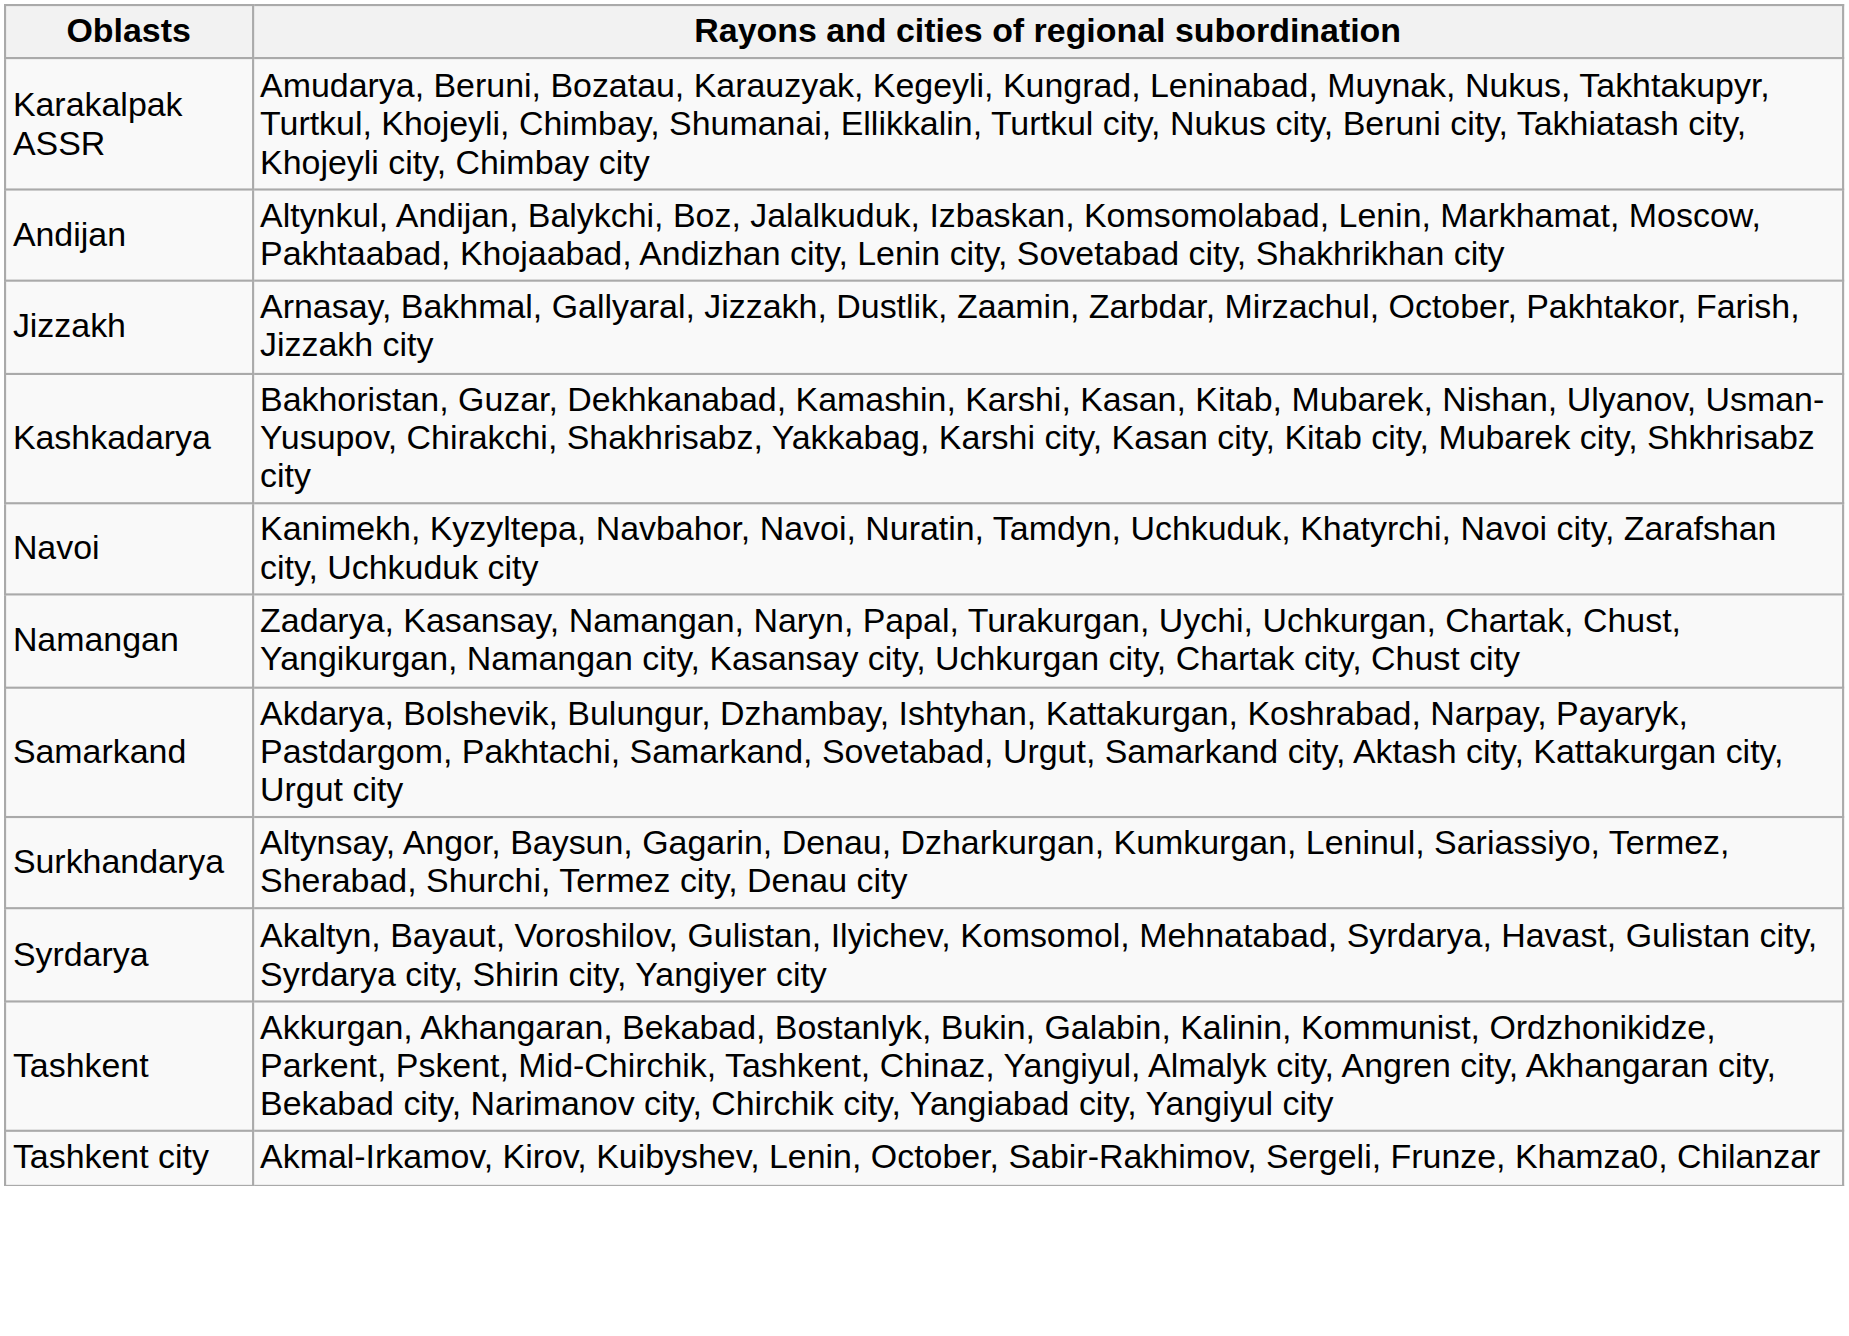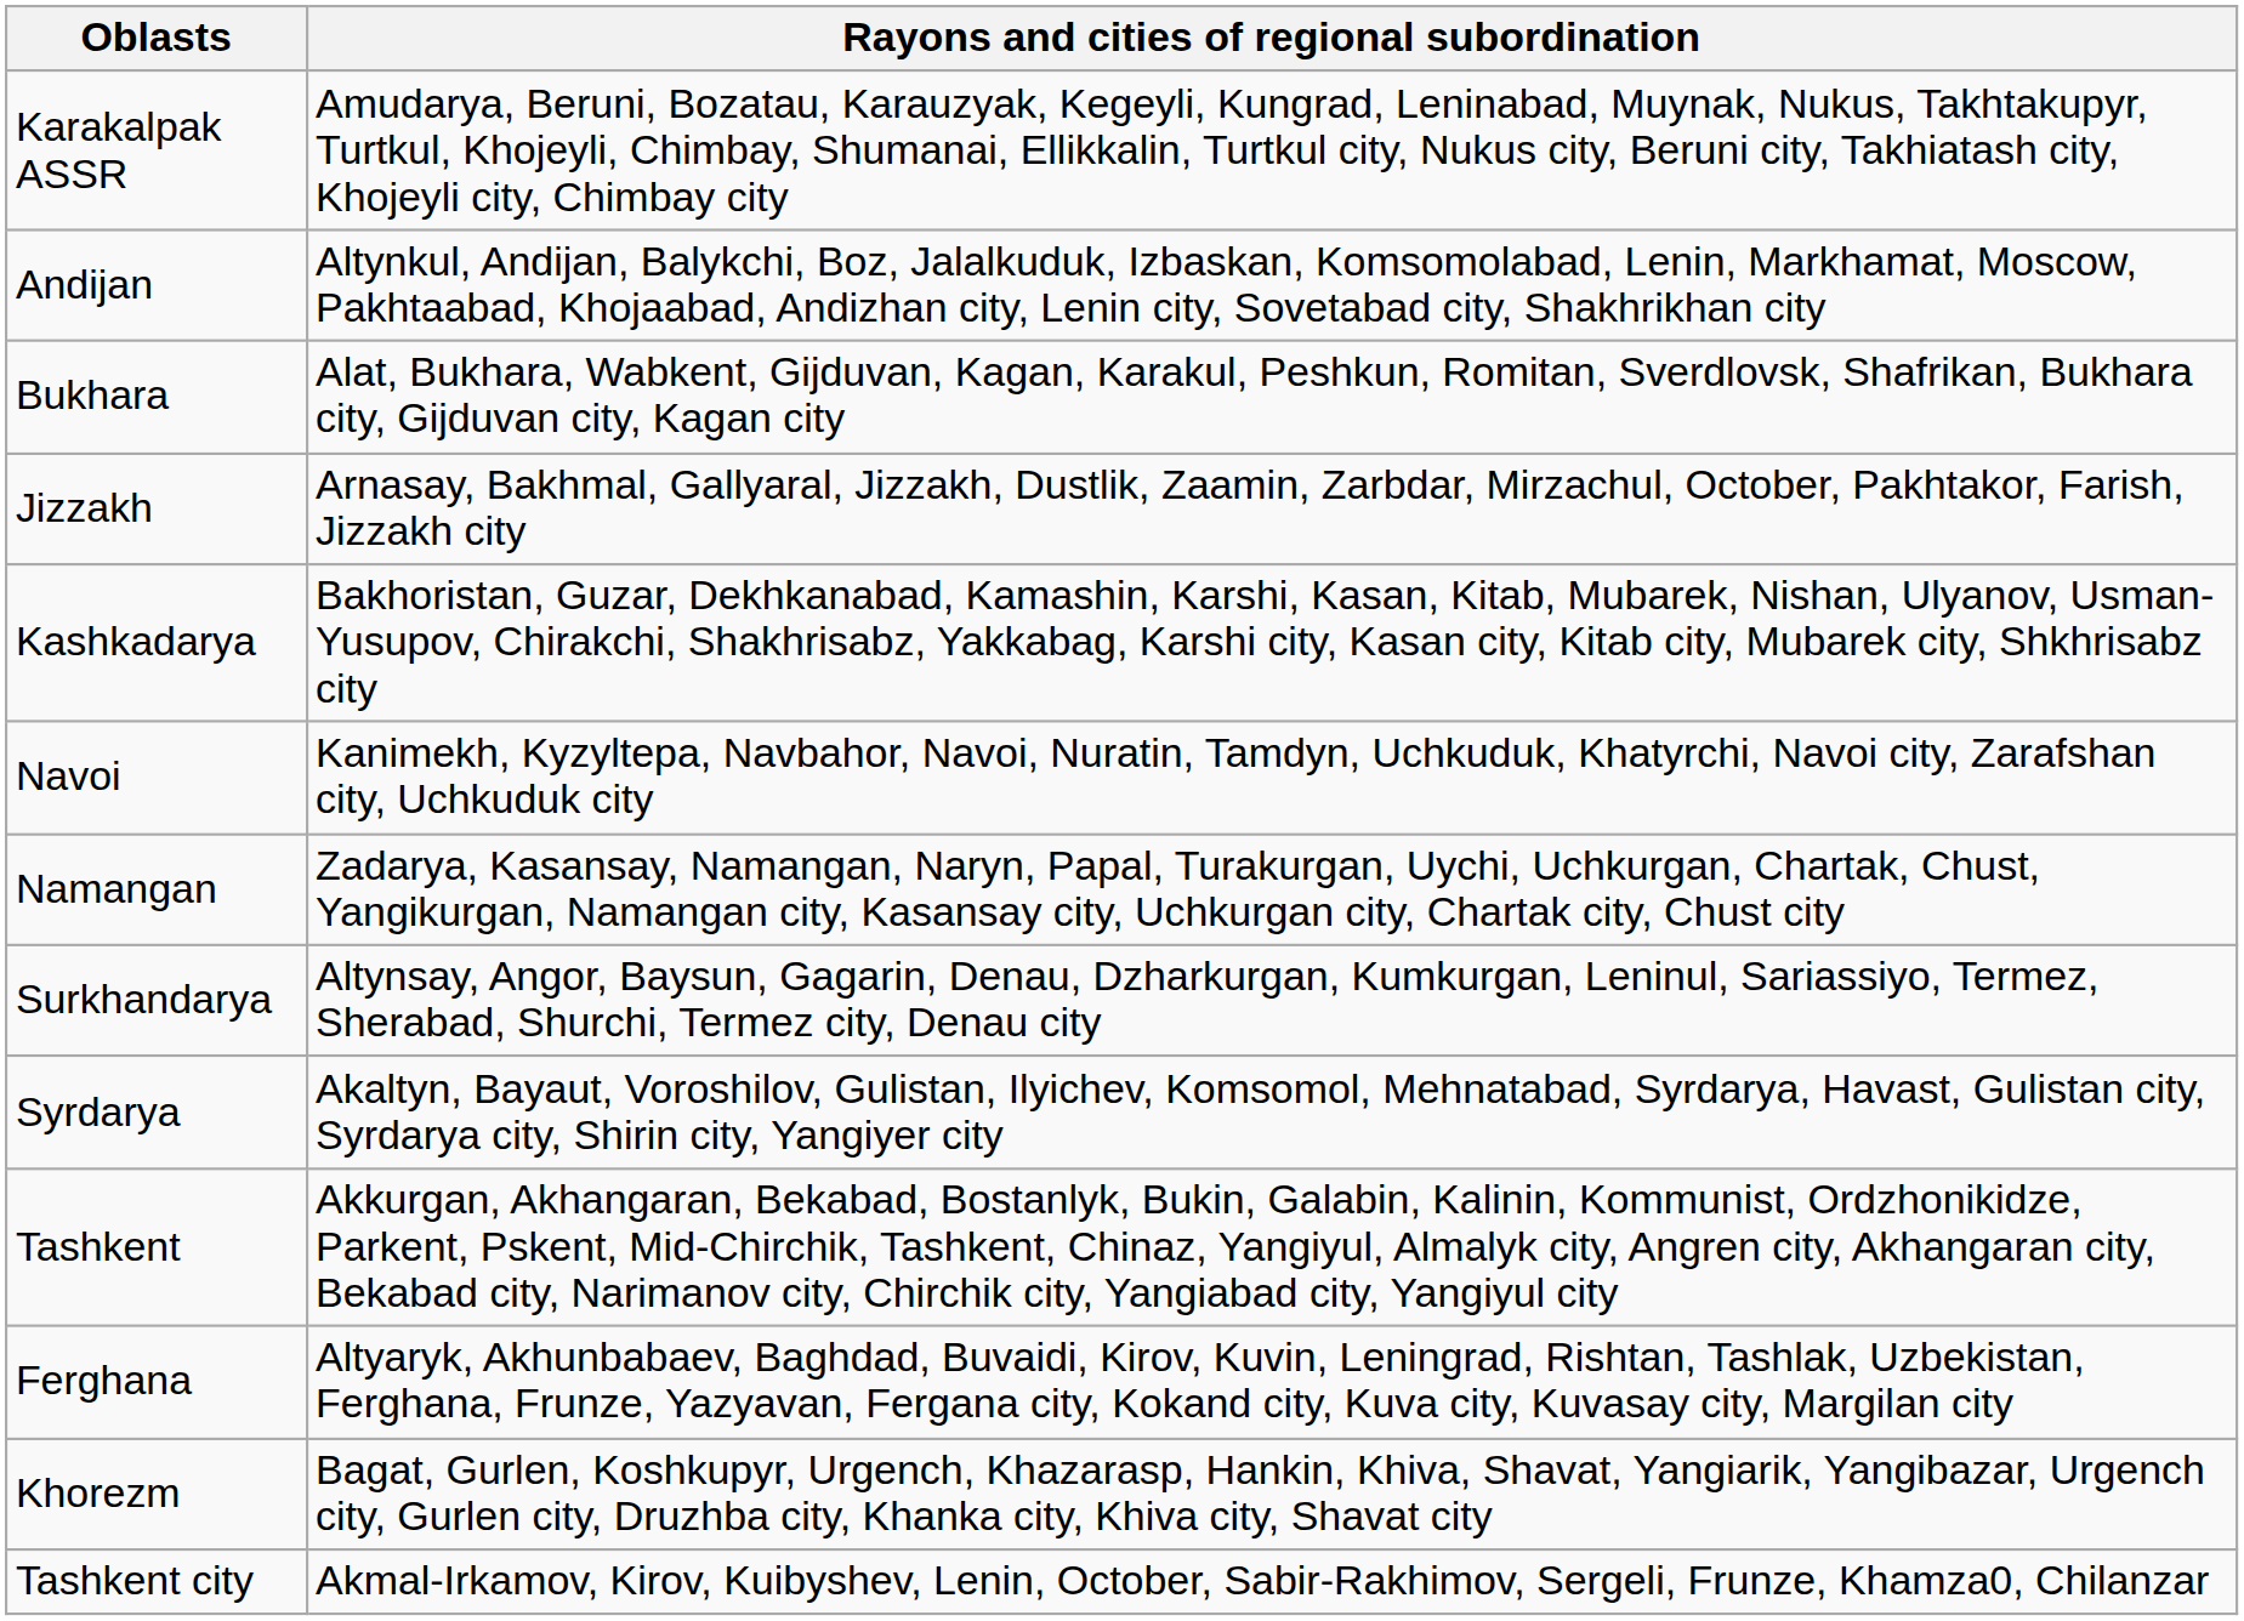 <table class="wikitable mw-collapsible mw-collapsed collapsible">
 <tr>
 <th>Oblasts</th>
 <th>Rayons and cities of regional subordination</th>
 </tr>
 <tr>
 <td>Karakalpak ASSR</td>
 <td>Amudarya, Beruni, Bozatau, Karauzyak, Kegeyli, Kungrad, Leninabad, Muynak, Nukus, Takhtakupyr, Turtkul, Khojeyli, Chimbay, Shumanai, Ellikkalin, Turtkul city, Nukus city, Beruni city, Takhiatash city, Khojeyli city, Chimbay city</td>
 </tr>
 <tr>
 <td>Andijan</td>
 <td>Altynkul, Andijan, Balykchi, Boz, Jalalkuduk, Izbaskan, Komsomolabad, Lenin, Markhamat, Moscow, Pakhtaabad, Khojaabad, Andizhan city, Lenin city, Sovetabad city, Shakhrikhan city</td>
+</tr>
+<tr>
+<td>Bukhara</td>
+<td>Alat, Bukhara, Wabkent, Gijduvan, Kagan, Karakul, Peshkun, Romitan, Sverdlovsk, Shafrikan, Bukhara city, Gijduvan city, Kagan city</td>
 </tr>
 <tr>
 <td>Jizzakh</td>
 <td>Arnasay, Bakhmal, Gallyaral, Jizzakh, Dustlik, Zaamin, Zarbdar, Mirzachul, October, Pakhtakor, Farish, Jizzakh city</td>
 </tr>
 <tr>
 <td>Kashkadarya</td>
 <td>Bakhoristan, Guzar, Dekhkanabad, Kamashin, Karshi, Kasan, Kitab, Mubarek, Nishan, Ulyanov, Usman-Yusupov, Chirakchi, Shakhrisabz, Yakkabag, Karshi city, Kasan city, Kitab city, Mubarek city, Shkhrisabz city</td>
 </tr>
 <tr>
 <td>Navoi</td>
 <td>Kanimekh, Kyzyltepa, Navbahor, Navoi, Nuratin, Tamdyn, Uchkuduk, Khatyrchi, Navoi city, Zarafshan city, Uchkuduk city</td>
 </tr>
 <tr>
 <td>Namangan</td>
 <td>Zadarya, Kasansay, Namangan, Naryn, Papal, Turakurgan, Uychi, Uchkurgan, Chartak, Chust, Yangikurgan, Namangan city, Kasansay city, Uchkurgan city, Chartak city, Chust city</td>
 </tr>
 <tr>
-<td>Samarkand</td>
-<td>Akdarya, Bolshevik, Bulungur, Dzhambay, Ishtyhan, Kattakurgan, Koshrabad, Narpay, Payaryk, Pastdargom, Pakhtachi, Samarkand, Sovetabad, Urgut, Samarkand city, Aktash city, Kattakurgan city, Urgut city</td>
-</tr>
-<tr>
 <td>Surkhandarya</td>
 <td>Altynsay, Angor, Baysun, Gagarin, Denau, Dzharkurgan, Kumkurgan, Leninul, Sariassiyo, Termez, Sherabad, Shurchi, Termez city, Denau city</td>
 </tr>
 <tr>
 <td>Syrdarya</td>
 <td>Akaltyn, Bayaut, Voroshilov, Gulistan, Ilyichev, Komsomol, Mehnatabad, Syrdarya, Havast, Gulistan city, Syrdarya city, Shirin city, Yangiyer city</td>
 </tr>
 <tr>
 <td>Tashkent</td>
 <td>Akkurgan, Akhangaran, Bekabad, Bostanlyk, Bukin, Galabin, Kalinin, Kommunist, Ordzhonikidze, Parkent, Pskent, Mid-Chirchik, Tashkent, Chinaz, Yangiyul, Almalyk city, Angren city, Akhangaran city, Bekabad city, Narimanov city, Chirchik city, Yangiabad city, Yangiyul city</td>
 </tr>
 <tr>
+<td>Ferghana</td>
+<td>Altyaryk, Akhunbabaev, Baghdad, Buvaidi, Kirov, Kuvin, Leningrad, Rishtan, Tashlak, Uzbekistan, Ferghana, Frunze, Yazyavan, Fergana city, Kokand city, Kuva city, Kuvasay city, Margilan city</td>
+</tr>
+<tr>
+<td>Khorezm</td>
+<td>Bagat, Gurlen, Koshkupyr, Urgench, Khazarasp, Hankin, Khiva, Shavat, Yangiarik, Yangibazar, Urgench city, Gurlen city, Druzhba city, Khanka city, Khiva city, Shavat city</td>
+</tr>
+<tr>
 <td>Tashkent city</td>
 <td>Akmal-Irkamov, Kirov, Kuibyshev, Lenin, October, Sabir-Rakhimov, Sergeli, Frunze, Khamza0, Chilanzar</td>
 </tr>
 </table>
